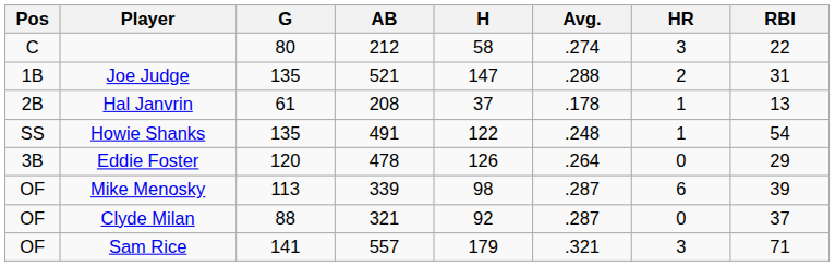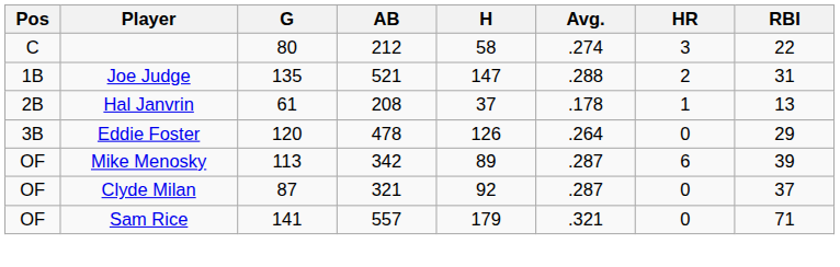 <table class="wikitable sortable">
 <tr>
 <th bgcolor="#DDDDFF" width="5%">Pos</th>
 <th bgcolor="#DDDDFF" width="16%">Player</th>
 <th bgcolor="#DDDDFF" width="9%">G</th>
 <th bgcolor="#DDDDFF" width="9%">AB</th>
 <th bgcolor="#DDDDFF" width="9%">H</th>
 <th bgcolor="#DDDDFF" width="9%">Avg.</th>
 <th bgcolor="#DDDDFF" width="9%">HR</th>
 <th bgcolor="#DDDDFF" width="9%">RBI</th>
 </tr>
 <tr align="center">
 <td>C</td>
 <td></td>
 <td>80</td>
 <td>212</td>
 <td>58</td>
 <td>.274</td>
 <td>3</td>
 <td>22</td>
 </tr>
 <tr align="center">
 <td>1B</td>
 <td><a href='#'>Joe Judge</a></td>
 <td>135</td>
 <td>521</td>
 <td>147</td>
 <td>.288</td>
 <td>2</td>
 <td>31</td>
 </tr>
 <tr align=center>
 <td>2B</td>
 <td><a href='#'>Hal Janvrin</a></td>
 <td>61</td>
 <td>208</td>
 <td>37</td>
 <td>.178</td>
 <td>1</td>
 <td>13</td>
 </tr>
 <tr align=center>
-<td>SS</td>
-<td><a href='#'>Howie Shanks</a></td>
-<td>135</td>
-<td>491</td>
-<td>122</td>
-<td>.248</td>
-<td>1</td>
-<td>54</td>
-</tr>
-<tr align=center>
 <td>3B</td>
 <td><a href='#'>Eddie Foster</a></td>
 <td>120</td>
 <td>478</td>
 <td>126</td>
 <td>.264</td>
 <td>0</td>
 <td>29</td>
 </tr>
 <tr align=center>
 <td>OF</td>
 <td><a href='#'>Mike Menosky</a></td>
 <td>113</td>
-<td>339</td>
-<td>98</td>
+<td>342</td>
+<td>89</td>
 <td>.287</td>
 <td>6</td>
 <td>39</td>
 </tr>
 <tr align=center>
 <td>OF</td>
 <td><a href='#'>Clyde Milan</a></td>
-<td>88</td>
+<td>87</td>
 <td>321</td>
 <td>92</td>
 <td>.287</td>
 <td>0</td>
 <td>37</td>
 </tr>
 <tr align=center>
 <td>OF</td>
 <td><a href='#'>Sam Rice</a></td>
 <td>141</td>
 <td>557</td>
 <td>179</td>
 <td>.321</td>
-<td>3</td>
+<td>0</td>
 <td>71</td>
 </tr>
 </table>
